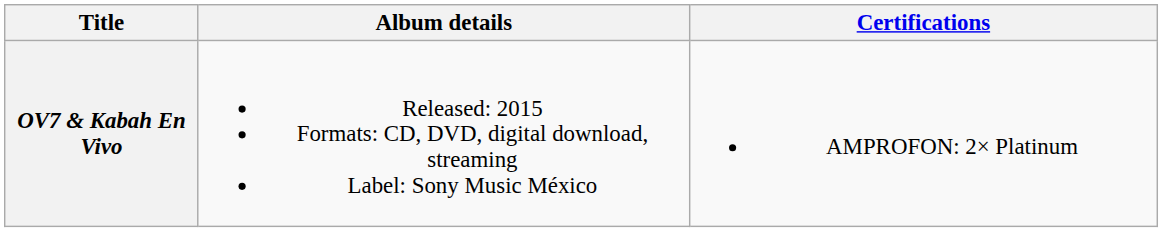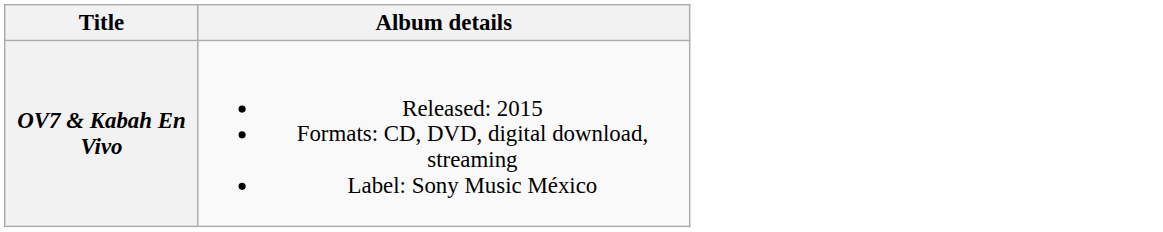 <table class="wikitable plainrowheaders" style="text-align:center;">
 <tr>
 <th rowspan="1" scope="col" style="width:8em;">Title</th>
 <th rowspan="1" scope="col" style="width:21em;">Album details</th>
-<th rowspan="1" scope="col" style="width:20em;"><a href='#'>Certifications</a></th>
 </tr>
 <tr>
 <th scope="row" align="center"><em>OV7 & Kabah En Vivo</em></th>
 <td><br><ul><li>Released: 2015</li><li>Formats: CD, DVD, digital download, streaming</li><li>Label: Sony Music México</li></ul></td>
-<td><br><ul><li>AMPROFON: 2× Platinum</li></ul></td>
 </tr>
 </table>
